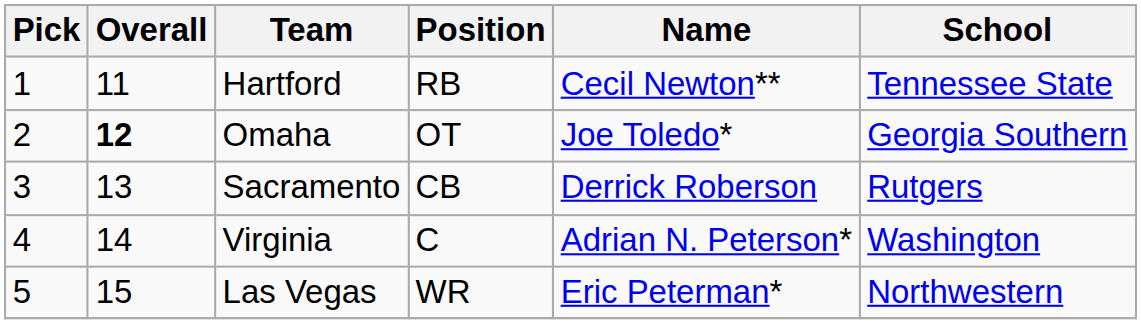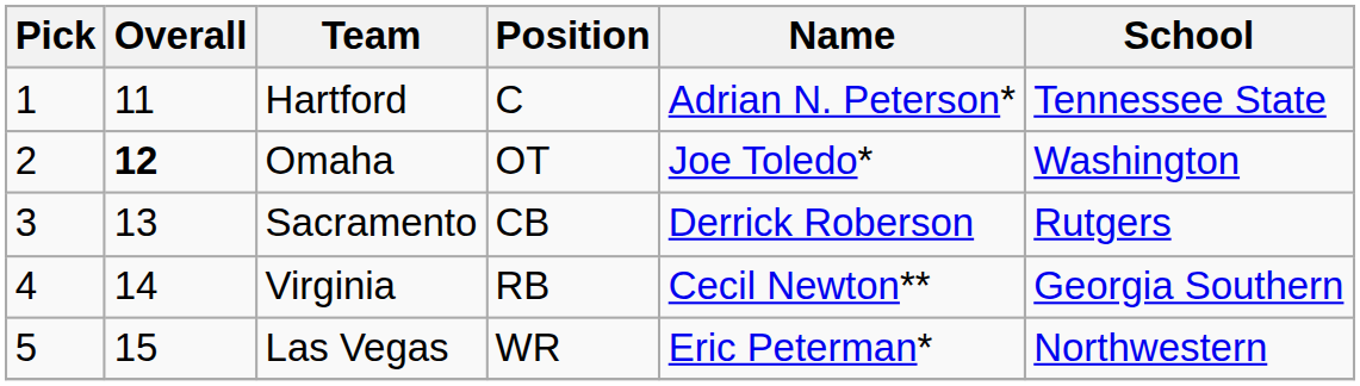 <table class="wikitable">
 <tr>
 <th>Pick</th>
 <th>Overall</th>
 <th>Team</th>
 <th>Position</th>
 <th>Name</th>
 <th>School</th>
 </tr>
 <tr>
 <td>1</td>
 <td>11</td>
 <td>Hartford</td>
-<td>RB</td>
-<td><a href='#'>Cecil Newton</a>**</td>
+<td>C</td>
+<td><a href='#'>Adrian N. Peterson</a>*</td>
 <td><a href='#'>Tennessee State</a></td>
 </tr>
 <tr>
 <td>2</td>
 <td><strong>12</strong></td>
 <td>Omaha</td>
 <td>OT</td>
 <td><a href='#'>Joe Toledo</a>*</td>
-<td><a href='#'>Georgia Southern</a></td>
+<td><a href='#'>Washington</a></td>
 </tr>
 <tr>
 <td>3</td>
 <td>13</td>
 <td>Sacramento</td>
 <td>CB</td>
 <td><a href='#'>Derrick Roberson</a></td>
 <td><a href='#'>Rutgers</a></td>
 </tr>
 <tr>
 <td>4</td>
 <td>14</td>
 <td>Virginia</td>
-<td>C</td>
-<td><a href='#'>Adrian N. Peterson</a>*</td>
-<td><a href='#'>Washington</a></td>
+<td>RB</td>
+<td><a href='#'>Cecil Newton</a>**</td>
+<td><a href='#'>Georgia Southern</a></td>
 </tr>
 <tr>
 <td>5</td>
 <td>15</td>
 <td>Las Vegas</td>
 <td>WR</td>
 <td><a href='#'>Eric Peterman</a>*</td>
 <td><a href='#'>Northwestern</a></td>
 </tr>
 <tr>
 </tr>
 </table>
